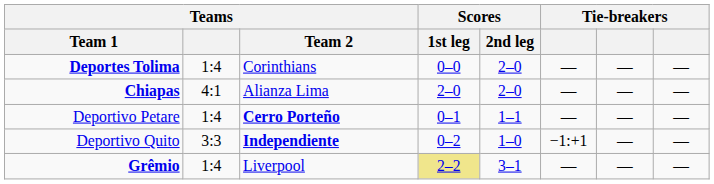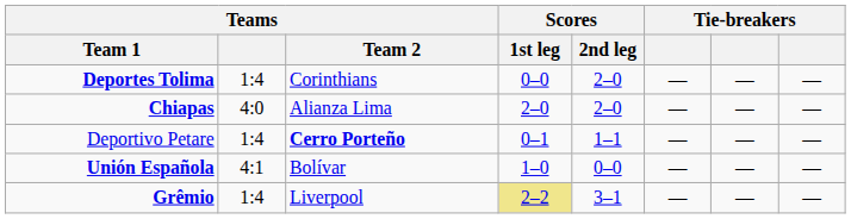 <table class="wikitable" style="text-align:center;">
 <tr>
 <th colspan=3>Teams</th>
 <th colspan=2>Scores</th>
 <th colspan=3>Tie-breakers</th>
 </tr>
 <tr>
 <th width="175">Team 1</th>
 <th width="50"></th>
 <th width="175">Team 2</th>
 <th width="55">1st leg</th>
 <th width="55">2nd leg</th>
 <th width="50"></th>
 <th width="50"></th>
 <th width="50"></th>
 </tr>
 <tr>
 <td align=right><strong><a href='#'>Deportes Tolima</a></strong> </td>
 <td>1:4</td>
 <td align=left> <a href='#'>Corinthians</a></td>
 <td><a href='#'>0–0</a></td>
 <td><a href='#'>2–0</a></td>
 <td>—</td>
 <td>—</td>
 <td>—</td>
 </tr>
 <tr>
 <td align=right><strong><a href='#'>Chiapas</a></strong> </td>
-<td>4:1</td>
+<td>4:0</td>
 <td align=left> <a href='#'>Alianza Lima</a></td>
 <td><a href='#'>2–0</a></td>
 <td><a href='#'>2–0</a></td>
 <td>—</td>
 <td>—</td>
 <td>—</td>
 </tr>
 <tr>
 <td align=right><a href='#'>Deportivo Petare</a> </td>
 <td>1:4</td>
 <td align=left> <strong><a href='#'>Cerro Porteño</a></strong></td>
 <td><a href='#'>0–1</a></td>
 <td><a href='#'>1–1</a></td>
 <td>—</td>
 <td>—</td>
 <td>—</td>
 </tr>
 <tr>
-<td align=right><a href='#'>Deportivo Quito</a> </td>
-<td>3:3</td>
-<td align=left> <strong><a href='#'>Independiente</a></strong></td>
-<td><a href='#'>0–2</a></td>
+<td align=right><strong><a href='#'>Unión Española</a></strong> </td>
+<td>4:1</td>
+<td align=left> <a href='#'>Bolívar</a></td>
 <td><a href='#'>1–0</a></td>
-<td>−1:+1</td>
+<td><a href='#'>0–0</a></td>
+<td>—</td>
 <td>—</td>
 <td>—</td>
 </tr>
 <tr>
 <td align=right><strong><a href='#'>Grêmio</a></strong> </td>
 <td>1:4</td>
 <td align=left> <a href='#'>Liverpool</a></td>
 <td style="background: khaki;"><a href='#'>2–2</a></td>
 <td><a href='#'>3–1</a></td>
 <td>—</td>
 <td>—</td>
 <td>—</td>
 </tr>
 </table>
